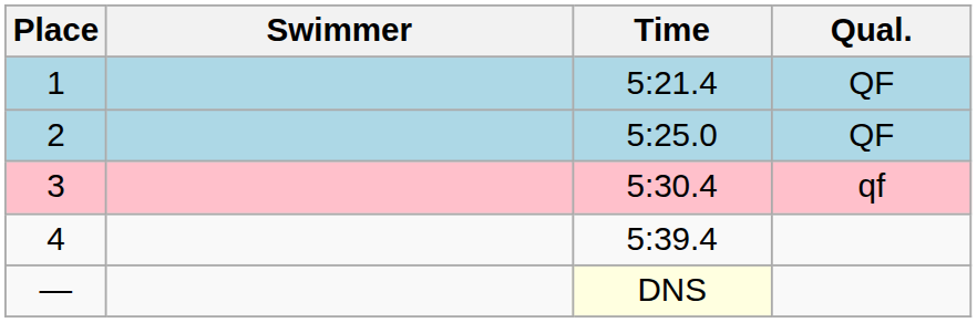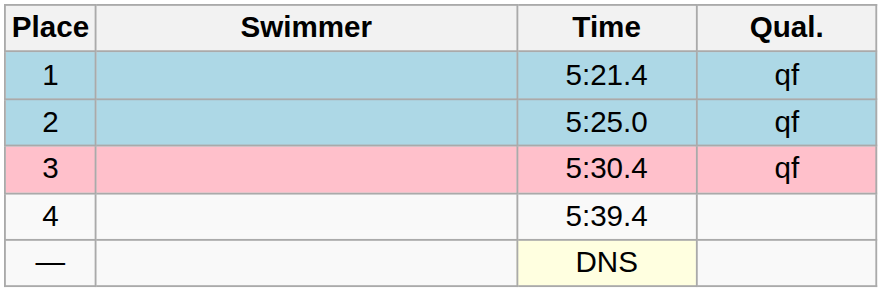 <table class=wikitable style="text-align:center">
 <tr>
 <th>Place</th>
 <th width=220>Swimmer</th>
 <th width=90>Time</th>
 <th width=90>Qual.</th>
 </tr>
 <tr bgcolor=lightblue>
 <td>1</td>
 <td align=left></td>
 <td>5:21.4</td>
-<td>QF</td>
+<td>qf</td>
 </tr>
 <tr bgcolor=lightblue>
 <td>2</td>
 <td align=left></td>
 <td>5:25.0</td>
-<td>QF</td>
+<td>qf</td>
 </tr>
 <tr bgcolor=pink>
 <td>3</td>
 <td align=left></td>
 <td>5:30.4</td>
 <td>qf</td>
 </tr>
 <tr>
 <td>4</td>
 <td align=left></td>
 <td>5:39.4</td>
 <td></td>
 </tr>
 <tr>
 <td>—</td>
 <td align=left></td>
 <td style="background: lightyellow;">DNS</td>
 <td></td>
 </tr>
 </table>
